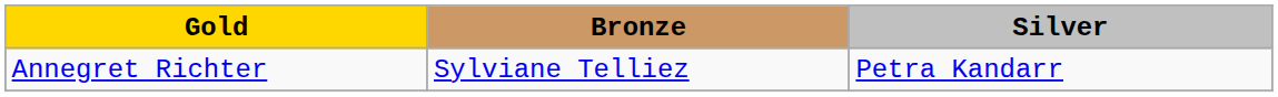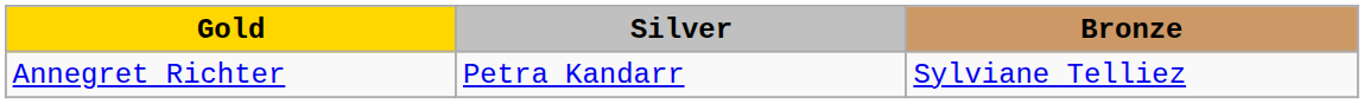 <table class="wikitable" style="text-align:left">
 <tr align="center">
 <td width=200 bgcolor=gold><strong>Gold</strong></td>
+<td width=200 bgcolor=silver><strong>Silver</strong></td>
 <td width=200 bgcolor=CC9966><strong>Bronze</strong></td>
-<td width=200 bgcolor=silver><strong>Silver</strong></td>
 </tr>
 <tr>
 <td><a href='#'>Annegret Richter</a><br><em></em></td>
+<td><a href='#'>Petra Kandarr</a><br><em></em></td>
 <td><a href='#'>Sylviane Telliez</a><br><em></em></td>
-<td><a href='#'>Petra Kandarr</a><br><em></em></td>
 </tr>
 </table>
